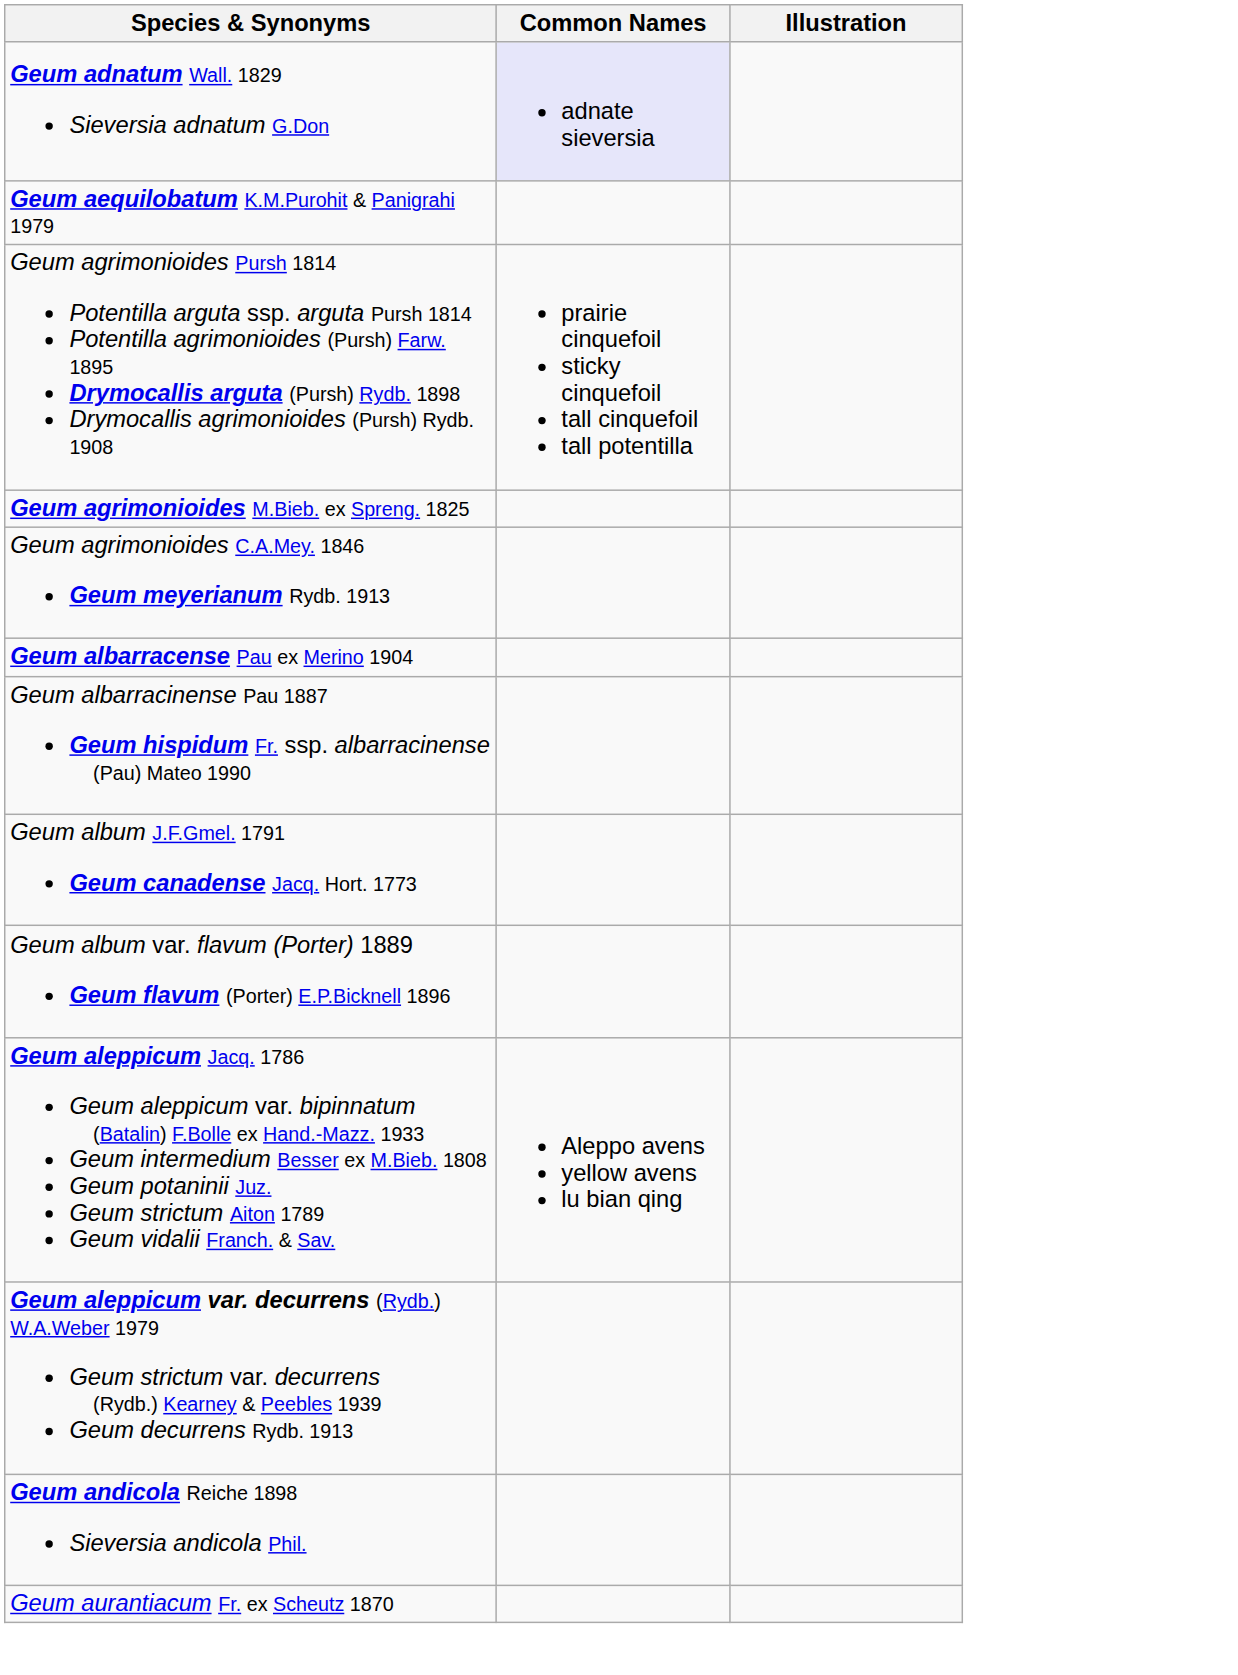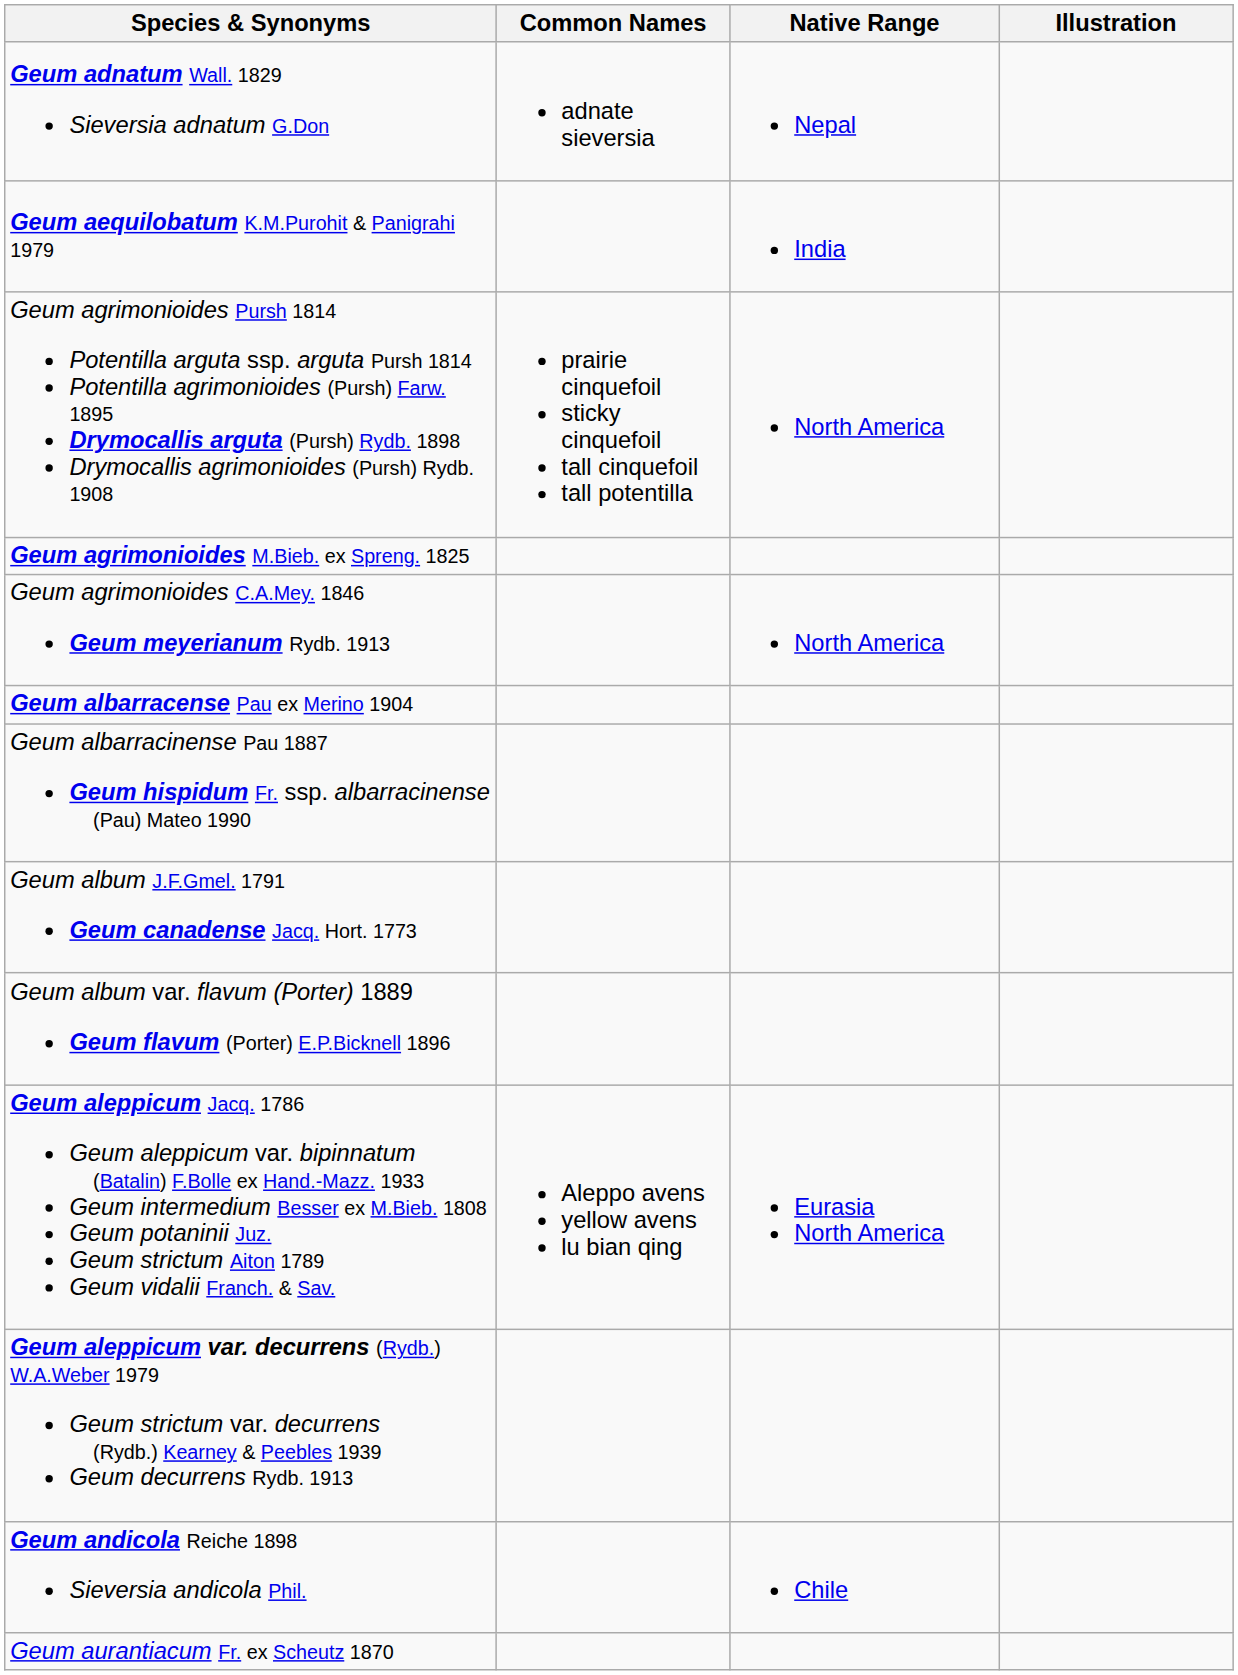 <table class="wikitable">
 <tr>
 <th width=325>Species & Synonyms</th>
 <th width=150>Common Names</th>
+<th width=175>Native Range</th>
 <th width=150>Illustration</th>
 </tr>
 <tr>
 <td><strong><em><a href='#'>Geum adnatum</a></em></strong> <small><a href='#'>Wall.</a> 1829</small><br><ul><li><em>Sieversia adnatum</em> <small><a href='#'>G.Don</a></small></li></ul></td>
-<td style="background: lavender;"><br><ul><li>adnate sieversia</li></ul></td>
+<td><br><ul><li>adnate sieversia</li></ul></td>
+<td><br><ul><li><a href='#'>Nepal</a></li></ul></td>
 <td></td>
 </tr>
 <tr>
 <td><strong><em><a href='#'>Geum aequilobatum</a></em></strong> <small><a href='#'>K.M.Purohit</a> & <a href='#'>Panigrahi</a> 1979</small></td>
 <td></td>
+<td><br><ul><li><a href='#'>India</a></li></ul></td>
 <td></td>
 </tr>
 <tr>
 <td><em>Geum agrimonioides</em> <small><a href='#'>Pursh</a> 1814</small><br><ul><li><em>Potentilla arguta</em> ssp. <em>arguta</em> <small>Pursh 1814</small></li><li><em>Potentilla agrimonioides</em> <small>(Pursh) <a href='#'>Farw.</a> 1895</small></li><li><strong><em><a href='#'>Drymocallis arguta</a></em></strong> <small>(Pursh) <a href='#'>Rydb.</a> 1898</small></li><li><em>Drymocallis agrimonioides</em> <small>(Pursh) Rydb. 1908</small></li></ul></td>
 <td><br><ul><li>prairie cinquefoil</li><li>sticky cinquefoil</li><li>tall cinquefoil</li><li>tall potentilla</li></ul></td>
+<td><br><ul><li><a href='#'>North America</a></li></ul></td>
 <td></td>
 </tr>
 <tr>
 <td><strong><em><a href='#'>Geum agrimonioides</a></em></strong> <small><a href='#'>M.Bieb.</a> ex <a href='#'>Spreng.</a> 1825</small></td>
 <td></td>
 <td></td>
+<td></td>
 </tr>
 <tr>
 <td><em>Geum agrimonioides</em> <small><a href='#'>C.A.Mey.</a> 1846</small><br><ul><li><strong><em><a href='#'>Geum meyerianum</a></em></strong> <small>Rydb. 1913</small></li></ul></td>
 <td></td>
+<td><br><ul><li><a href='#'>North America</a></li></ul></td>
 <td></td>
 </tr>
 <tr>
 <td><strong><em><a href='#'>Geum albarracense</a></em></strong> <small><a href='#'>Pau</a> ex <a href='#'>Merino</a> 1904</small></td>
+<td></td>
 <td></td>
 <td></td>
 </tr>
 <tr>
 <td><em>Geum albarracinense</em> <small>Pau 1887</small><br><ul><li><strong><em><a href='#'>Geum hispidum</a></em></strong> <small><a href='#'>Fr.</a></small> ssp. <em>albarracinense</em><br> <small>(Pau) Mateo 1990</small></li></ul></td>
 <td></td>
 <td></td>
+<td></td>
 </tr>
 <tr>
 <td><em>Geum album</em> <small><a href='#'>J.F.Gmel.</a> 1791</small><br><ul><li><strong><em><a href='#'>Geum canadense</a></em></strong> <small><a href='#'>Jacq.</a> Hort. 1773</small></li></ul></td>
+<td></td>
 <td></td>
 <td></td>
 </tr>
 <tr>
 <td><em>Geum album</em> var. <em>flavum (Porter)</em> 1889<br><ul><li><strong><em><a href='#'>Geum flavum</a></em></strong> <small>(Porter) <a href='#'>E.P.Bicknell</a> 1896</small></li></ul></td>
 <td></td>
 <td></td>
+<td></td>
 </tr>
 <tr>
 <td><strong><em><a href='#'>Geum aleppicum</a></em></strong> <small><a href='#'>Jacq.</a> 1786</small><br><ul><li><em>Geum aleppicum</em> var. <em>bipinnatum</em><br> <small>(<a href='#'>Batalin</a>) <a href='#'>F.Bolle</a> ex <a href='#'>Hand.-Mazz.</a> 1933</small></li><li><em>Geum intermedium</em> <small><a href='#'>Besser</a> ex <a href='#'>M.Bieb.</a> 1808</small></li><li><em>Geum potaninii</em> <small><a href='#'>Juz.</a></small></li><li><em>Geum strictum</em> <small><a href='#'>Aiton</a> 1789</small></li><li><em>Geum vidalii</em> <small><a href='#'>Franch.</a> & <a href='#'>Sav.</a></small></li></ul></td>
 <td><br><ul><li>Aleppo avens</li><li>yellow avens</li><li>lu bian qing</li></ul></td>
+<td><br><ul><li><a href='#'>Eurasia</a></li><li><a href='#'>North America</a></li></ul></td>
 <td></td>
 </tr>
 <tr>
 <td><strong><em><a href='#'>Geum aleppicum</a><em> var. </em>decurrens</em></strong> <small>(<a href='#'>Rydb.</a>) <a href='#'>W.A.Weber</a> 1979</small><br><ul><li><em>Geum strictum</em> var. <em>decurrens</em><br> <small>(Rydb.) <a href='#'>Kearney</a> & <a href='#'>Peebles</a> 1939</small></li><li><em>Geum decurrens</em> <small>Rydb. 1913</small></li></ul></td>
 <td></td>
 <td></td>
+<td></td>
 </tr>
 <tr>
 <td><strong><em><a href='#'>Geum andicola</a></em></strong> <small>Reiche 1898</small><br><ul><li><em>Sieversia andicola</em> <small><a href='#'>Phil.</a></small></li></ul></td>
 <td></td>
+<td><br><ul><li><a href='#'>Chile</a></li></ul></td>
 <td></td>
 </tr>
 <tr>
 <td><em><a href='#'>Geum aurantiacum</a></em> <small><a href='#'>Fr.</a> ex <a href='#'>Scheutz</a> 1870</small></td>
 <td></td>
 <td></td>
+<td></td>
 </tr>
 </table>
